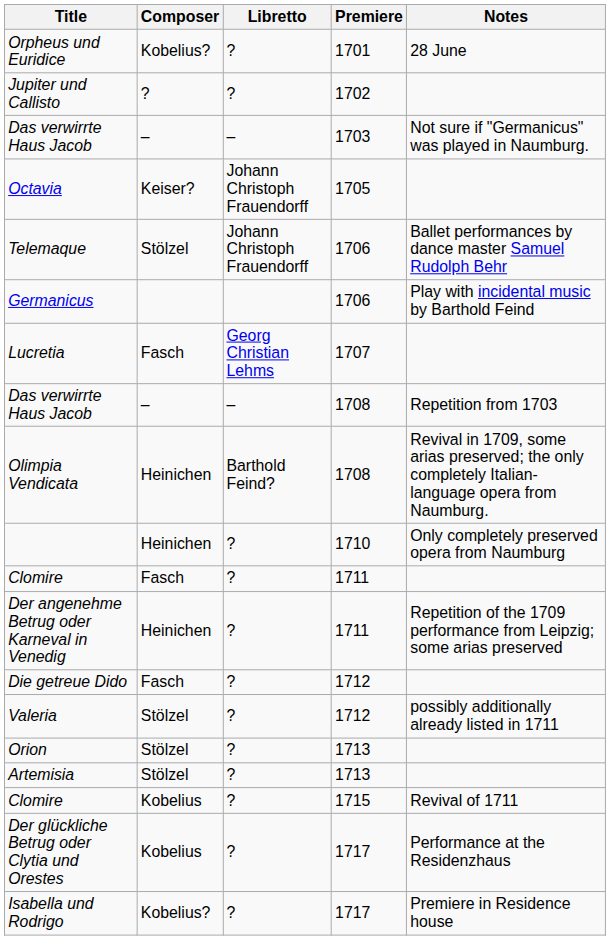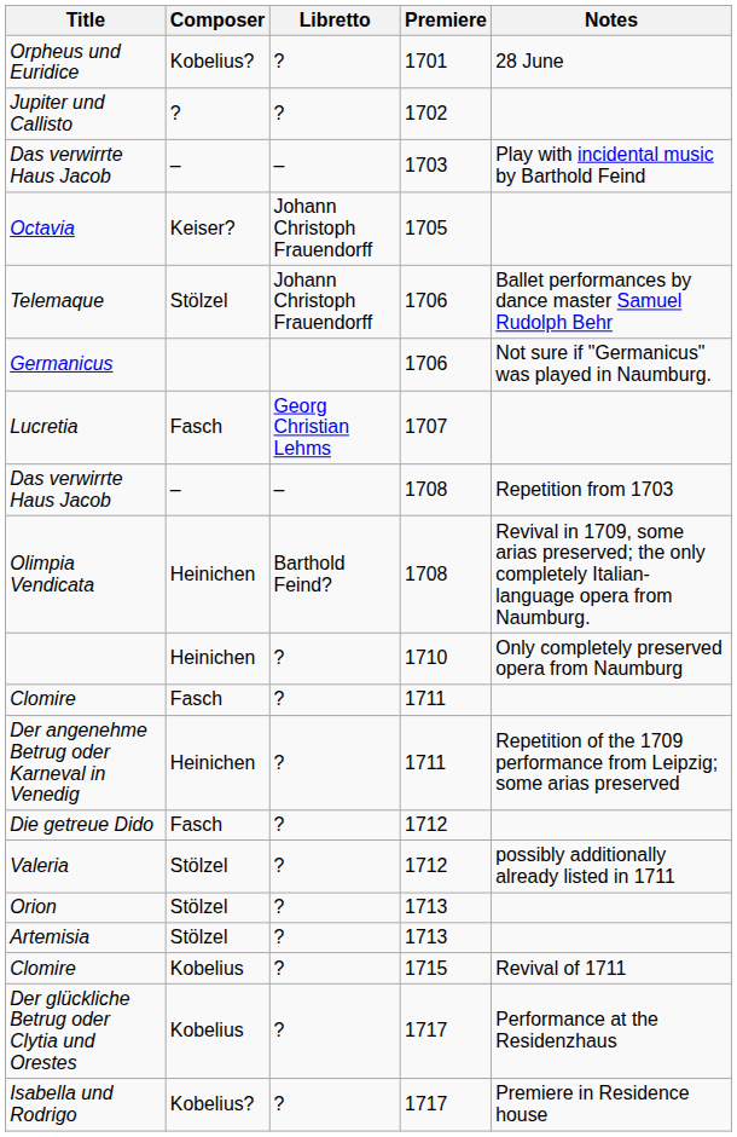 <table class="wikitable">
 <tr>
 <th>Title</th>
 <th>Composer</th>
 <th>Libretto</th>
 <th>Premiere</th>
 <th>Notes</th>
 </tr>
 <tr>
 <td><em>Orpheus und Euridice</em></td>
 <td>Kobelius?</td>
 <td>?</td>
 <td>1701</td>
 <td>28 June</td>
 </tr>
 <tr>
 <td><em>Jupiter und Callisto</em></td>
 <td>?</td>
 <td>?</td>
 <td>1702</td>
 <td></td>
 </tr>
 <tr>
 <td><em>Das verwirrte Haus Jacob</em></td>
 <td>–</td>
 <td>–</td>
 <td>1703</td>
-<td>Not sure if "Germanicus" was played in Naumburg.</td>
+<td>Play with <a href='#'>incidental music</a> by Barthold Feind</td>
 </tr>
 <tr>
 <td><em><a href='#'>Octavia</a></em></td>
 <td>Keiser?</td>
 <td>Johann Christoph Frauendorff</td>
 <td>1705</td>
 <td></td>
 </tr>
 <tr>
 <td><em>Telemaque</em></td>
 <td>Stölzel</td>
 <td>Johann Christoph Frauendorff</td>
 <td>1706</td>
 <td>Ballet performances by dance master <a href='#'>Samuel Rudolph Behr</a></td>
 </tr>
 <tr>
 <td><em><a href='#'>Germanicus</a></em></td>
 <td></td>
 <td></td>
 <td>1706</td>
-<td>Play with <a href='#'>incidental music</a> by Barthold Feind</td>
+<td>Not sure if "Germanicus" was played in Naumburg.</td>
 </tr>
 <tr>
 <td><em>Lucretia</em></td>
 <td>Fasch</td>
 <td><a href='#'>Georg Christian Lehms</a></td>
 <td>1707</td>
 <td></td>
 </tr>
 <tr>
 <td><em>Das verwirrte Haus Jacob</em></td>
 <td>–</td>
 <td>–</td>
 <td>1708</td>
 <td>Repetition from 1703</td>
 </tr>
 <tr>
 <td><em>Olimpia Vendicata</em></td>
 <td>Heinichen</td>
 <td>Barthold Feind?</td>
 <td>1708</td>
 <td>Revival in 1709, some arias preserved; the only completely Italian-language opera from Naumburg.</td>
 </tr>
 <tr>
 <td></td>
 <td>Heinichen</td>
 <td>?</td>
 <td>1710</td>
 <td>Only completely preserved opera from Naumburg</td>
 </tr>
 <tr>
 <td><em>Clomire</em></td>
 <td>Fasch</td>
 <td>?</td>
 <td>1711</td>
 <td></td>
 </tr>
 <tr>
 <td><em>Der angenehme Betrug oder Karneval in Venedig</em></td>
 <td>Heinichen</td>
 <td>?</td>
 <td>1711</td>
 <td>Repetition of the 1709 performance from Leipzig; some arias preserved</td>
 </tr>
 <tr>
 <td><em>Die getreue Dido</em></td>
 <td>Fasch</td>
 <td>?</td>
 <td>1712</td>
 <td></td>
 </tr>
 <tr>
 <td><em>Valeria</em></td>
 <td>Stölzel</td>
 <td>?</td>
 <td>1712</td>
 <td>possibly additionally already listed in 1711</td>
 </tr>
 <tr>
 <td><em>Orion</em></td>
 <td>Stölzel</td>
 <td>?</td>
 <td>1713</td>
 <td></td>
 </tr>
 <tr>
 <td><em>Artemisia</em></td>
 <td>Stölzel</td>
 <td>?</td>
 <td>1713</td>
 <td></td>
 </tr>
 <tr>
 <td><em>Clomire</em></td>
 <td>Kobelius</td>
 <td>?</td>
 <td>1715</td>
 <td>Revival of 1711</td>
 </tr>
 <tr>
 <td><em>Der glückliche Betrug oder Clytia und Orestes</em></td>
 <td>Kobelius</td>
 <td>?</td>
 <td>1717</td>
 <td>Performance at the Residenzhaus</td>
 </tr>
 <tr>
 <td><em>Isabella und Rodrigo</em></td>
 <td>Kobelius?</td>
 <td>?</td>
 <td>1717</td>
 <td>Premiere in Residence house</td>
 </tr>
 </table>
